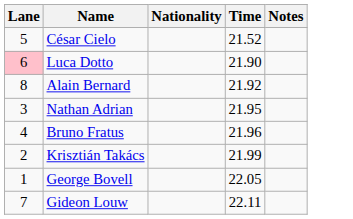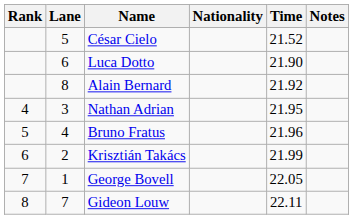 <table class="wikitable sortable" style="text-align:center">
 <tr>
+<th>Rank</th>
 <th>Lane</th>
 <th>Name</th>
 <th>Nationality</th>
 <th>Time</th>
 <th>Notes</th>
 </tr>
 <tr>
+<td></td>
 <td>5</td>
 <td align=left><a href='#'>César Cielo</a></td>
 <td align=left></td>
 <td>21.52</td>
 <td></td>
 </tr>
 <tr>
-<td style="background: pink;">6</td>
+<td></td>
+<td>6</td>
 <td align=left><a href='#'>Luca Dotto</a></td>
 <td align=left></td>
 <td>21.90</td>
 <td></td>
 </tr>
 <tr>
+<td></td>
 <td>8</td>
 <td align=left><a href='#'>Alain Bernard</a></td>
 <td align=left></td>
 <td>21.92</td>
 <td></td>
 </tr>
 <tr>
+<td>4</td>
 <td>3</td>
 <td align=left><a href='#'>Nathan Adrian</a></td>
 <td align=left></td>
 <td>21.95</td>
 <td></td>
 </tr>
 <tr>
+<td>5</td>
 <td>4</td>
 <td align=left><a href='#'>Bruno Fratus</a></td>
 <td align=left></td>
 <td>21.96</td>
 <td></td>
 </tr>
 <tr>
+<td>6</td>
 <td>2</td>
 <td align=left><a href='#'>Krisztián Takács</a></td>
 <td align=left></td>
 <td>21.99</td>
 <td></td>
 </tr>
 <tr>
+<td>7</td>
 <td>1</td>
 <td align=left><a href='#'>George Bovell</a></td>
 <td align=left></td>
 <td>22.05</td>
 <td></td>
 </tr>
 <tr>
+<td>8</td>
 <td>7</td>
 <td align=left><a href='#'>Gideon Louw</a></td>
 <td align=left></td>
 <td>22.11</td>
 <td></td>
 </tr>
 </table>
